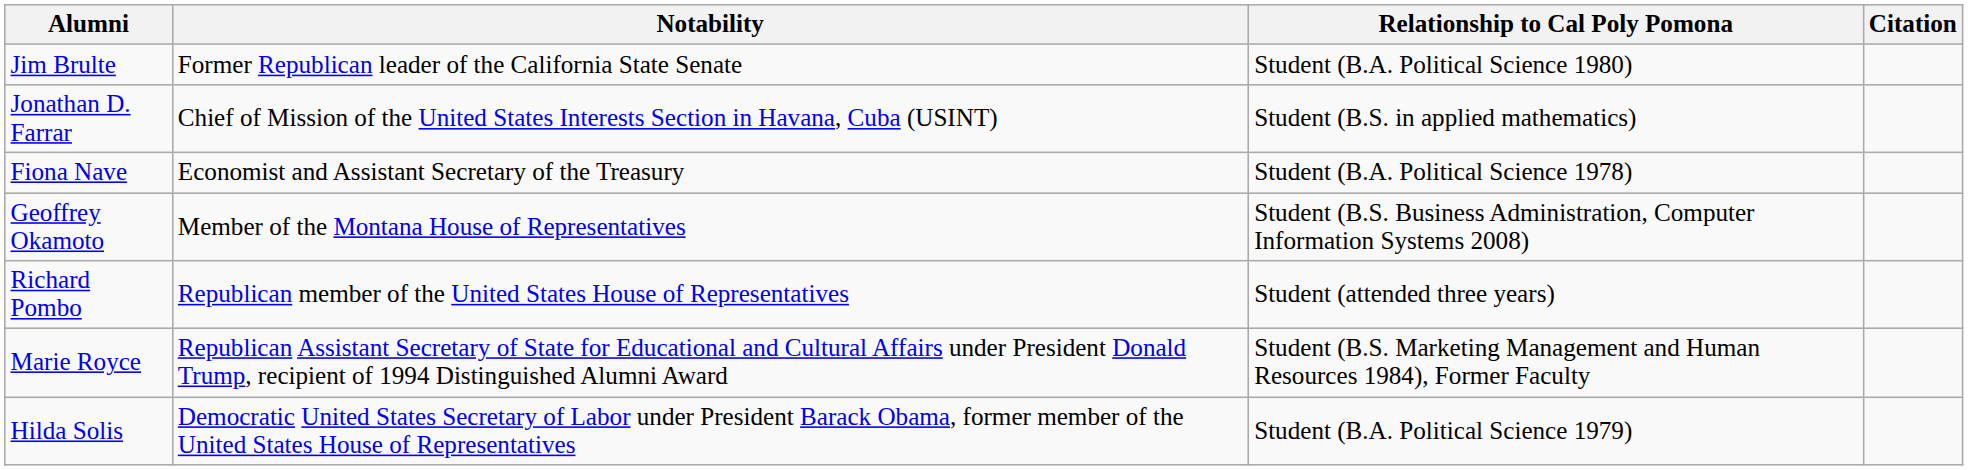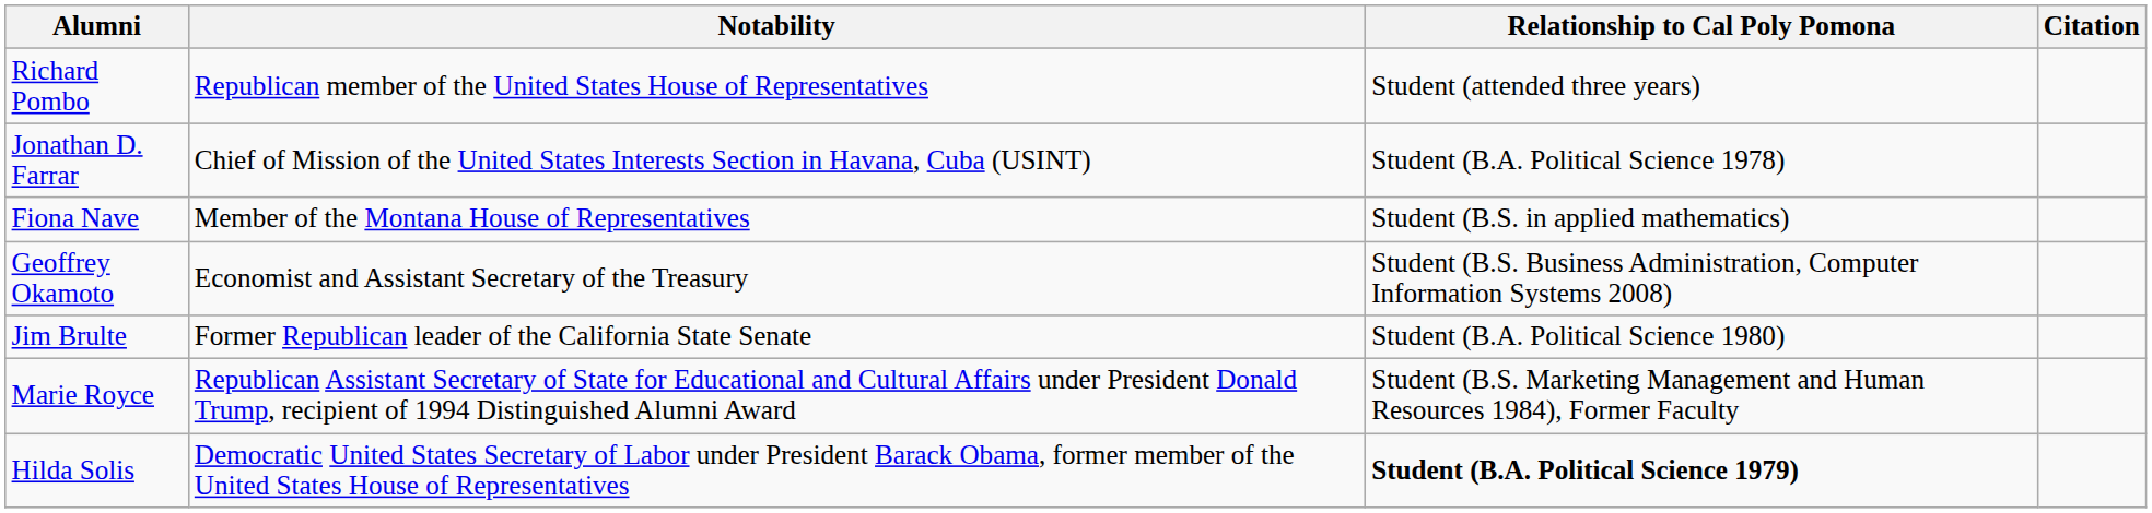 <table class="wikitable">
 <tr>
 <th>Alumni</th>
 <th>Notability</th>
 <th>Relationship to Cal Poly Pomona</th>
 <th>Citation</th>
 </tr>
 <tr>
-<td><a href='#'>Jim Brulte</a></td>
-<td>Former <a href='#'>Republican</a> leader of the California State Senate</td>
-<td>Student (B.A. Political Science 1980)</td>
+<td><a href='#'>Richard Pombo</a></td>
+<td><a href='#'>Republican</a> member of the <a href='#'>United States House of Representatives</a></td>
+<td>Student (attended three years)</td>
 <td></td>
 </tr>
 <tr>
 <td><a href='#'>Jonathan D. Farrar</a></td>
 <td>Chief of Mission of the <a href='#'>United States Interests Section in Havana</a>, <a href='#'>Cuba</a> (USINT)</td>
+<td>Student (B.A. Political Science 1978)</td>
+<td></td>
+</tr>
+<tr>
+<td><a href='#'>Fiona Nave</a></td>
+<td>Member of the <a href='#'>Montana House of Representatives</a></td>
 <td>Student (B.S. in applied mathematics)</td>
 <td></td>
 </tr>
 <tr>
-<td><a href='#'>Fiona Nave</a></td>
+<td><a href='#'>Geoffrey Okamoto</a></td>
 <td>Economist and Assistant Secretary of the Treasury</td>
-<td>Student (B.A. Political Science 1978)</td>
-<td></td>
-</tr>
-<tr>
-<td><a href='#'>Geoffrey Okamoto</a></td>
-<td>Member of the <a href='#'>Montana House of Representatives</a></td>
 <td>Student (B.S. Business Administration, Computer Information Systems 2008)</td>
 <td></td>
 </tr>
 <tr>
-<td><a href='#'>Richard Pombo</a></td>
-<td><a href='#'>Republican</a> member of the <a href='#'>United States House of Representatives</a></td>
-<td>Student (attended three years)</td>
+<td><a href='#'>Jim Brulte</a></td>
+<td>Former <a href='#'>Republican</a> leader of the California State Senate</td>
+<td>Student (B.A. Political Science 1980)</td>
 <td></td>
 </tr>
 <tr>
 <td><a href='#'>Marie Royce</a></td>
 <td><a href='#'>Republican</a> <a href='#'>Assistant Secretary of State for Educational and Cultural Affairs</a> under President <a href='#'>Donald Trump</a>, recipient of 1994 Distinguished Alumni Award</td>
 <td>Student (B.S. Marketing Management and Human Resources 1984), Former Faculty</td>
 <td></td>
 </tr>
 <tr>
 <td><a href='#'>Hilda Solis</a></td>
 <td><a href='#'>Democratic</a> <a href='#'>United States Secretary of Labor</a> under President <a href='#'>Barack Obama</a>, former member of the <a href='#'>United States House of Representatives</a></td>
-<td>Student (B.A. Political Science 1979)</td>
+<td><strong>Student (B.A. Political Science 1979)</strong></td>
 <td></td>
 </tr>
 </table>
